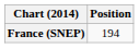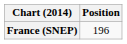 <table class="wikitable plainrowheaders" style="text-align:center">
 <tr>
 <th>Chart (2014)</th>
 <th>Position</th>
 </tr>
 <tr>
 <th scope="row">France (SNEP)</th>
-<td>194</td>
+<td>196</td>
 </tr>
 </table>
